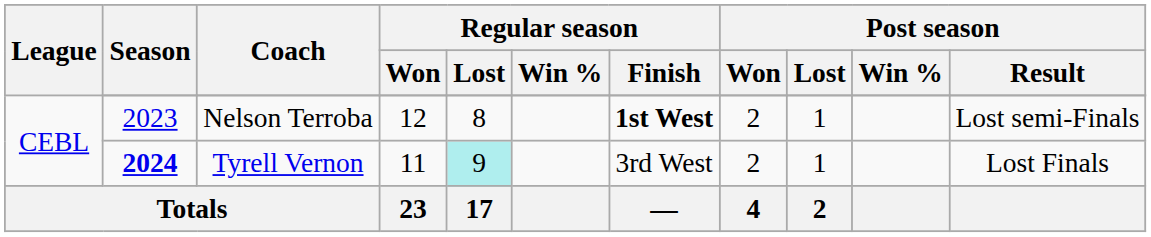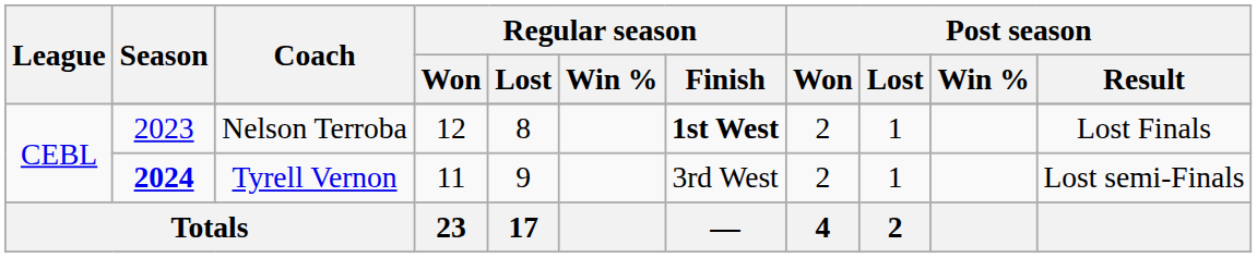 <table class="wikitable" style="font-size: 95%; text-align:center;">
 <tr>
 <th rowspan=2>League</th>
 <th rowspan="2">Season</th>
 <th rowspan="2">Coach</th>
 <th colspan="4">Regular season</th>
 <th colspan="4">Post season</th>
 </tr>
 <tr>
 <th>Won</th>
 <th>Lost</th>
 <th>Win %</th>
 <th>Finish</th>
 <th>Won</th>
 <th>Lost</th>
 <th>Win %</th>
 <th>Result</th>
 </tr>
 <tr>
 <td rowspan=3><a href='#'>CEBL</a></td>
 </tr>
 <tr>
 <td><a href='#'>2023</a></td>
 <td>Nelson Terroba</td>
 <td>12</td>
 <td>8</td>
 <td></td>
 <td><strong>1st West</strong></td>
 <td>2</td>
 <td>1</td>
 <td></td>
-<td>Lost semi-Finals</td>
+<td>Lost Finals</td>
 </tr>
 <tr>
 <td><strong><a href='#'>2024</a></strong></td>
 <td><a href='#'>Tyrell Vernon</a></td>
 <td>11</td>
-<td style="background: paleturquoise;">9</td>
+<td>9</td>
 <td></td>
 <td>3rd West</td>
 <td>2</td>
 <td>1</td>
 <td></td>
-<td>Lost Finals</td>
+<td>Lost semi-Finals</td>
 </tr>
 <tr>
 <th colspan="3">Totals</th>
 <th>23</th>
 <th>17</th>
 <th></th>
 <th>—</th>
 <th>4</th>
 <th>2</th>
 <th></th>
 <th></th>
 </tr>
 </table>
